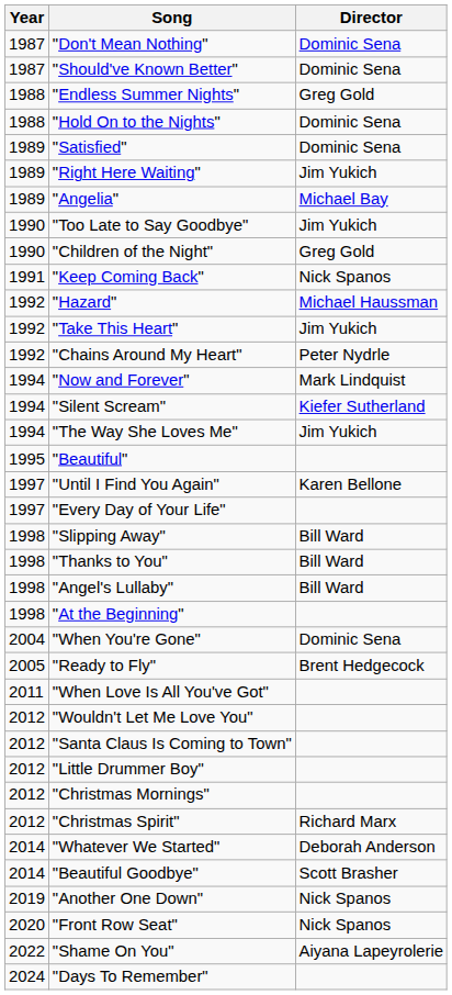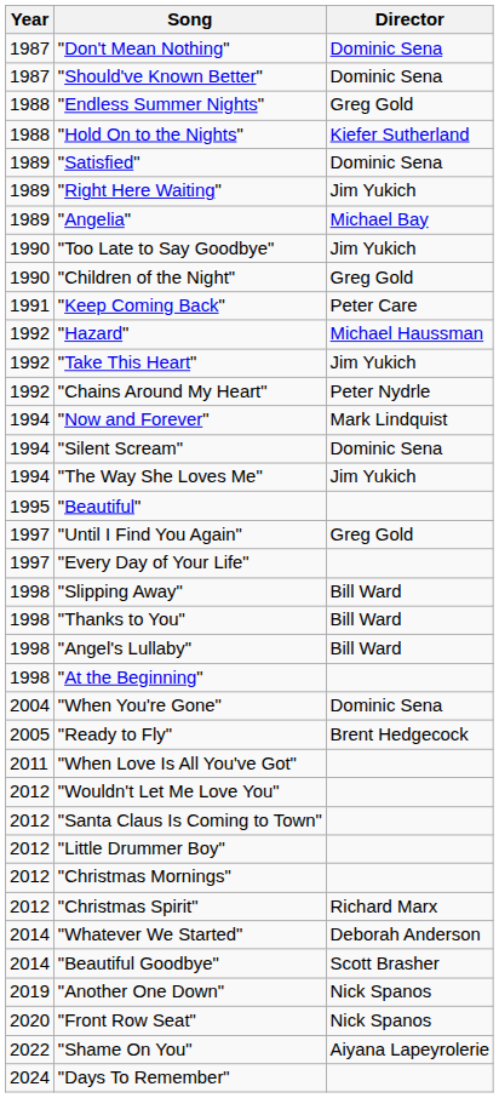 <table class="wikitable">
 <tr>
 <th>Year</th>
 <th>Song</th>
 <th>Director</th>
 </tr>
 <tr>
 <td>1987</td>
 <td>"<a href='#'>Don't Mean Nothing</a>"</td>
 <td><a href='#'>Dominic Sena</a></td>
 </tr>
 <tr>
 <td>1987</td>
 <td>"<a href='#'>Should've Known Better</a>"</td>
 <td>Dominic Sena</td>
 </tr>
 <tr>
 <td>1988</td>
 <td>"<a href='#'>Endless Summer Nights</a>"</td>
 <td>Greg Gold</td>
 </tr>
 <tr>
 <td>1988</td>
 <td>"<a href='#'>Hold On to the Nights</a>"</td>
-<td>Dominic Sena</td>
+<td><a href='#'>Kiefer Sutherland</a></td>
 </tr>
 <tr>
 <td>1989</td>
 <td>"<a href='#'>Satisfied</a>"</td>
 <td>Dominic Sena</td>
 </tr>
 <tr>
 <td>1989</td>
 <td>"<a href='#'>Right Here Waiting</a>"</td>
 <td>Jim Yukich</td>
 </tr>
 <tr>
 <td>1989</td>
 <td>"<a href='#'>Angelia</a>"</td>
 <td><a href='#'>Michael Bay</a></td>
 </tr>
 <tr>
 <td>1990</td>
 <td>"Too Late to Say Goodbye"</td>
 <td>Jim Yukich</td>
 </tr>
 <tr>
 <td>1990</td>
 <td>"Children of the Night"</td>
 <td>Greg Gold</td>
 </tr>
 <tr>
 <td>1991</td>
 <td>"<a href='#'>Keep Coming Back</a>"</td>
-<td>Nick Spanos</td>
+<td>Peter Care</td>
 </tr>
 <tr>
 <td>1992</td>
 <td>"<a href='#'>Hazard</a>"</td>
 <td><a href='#'>Michael Haussman</a></td>
 </tr>
 <tr>
 <td>1992</td>
 <td>"<a href='#'>Take This Heart</a>"</td>
 <td>Jim Yukich</td>
 </tr>
 <tr>
 <td>1992</td>
 <td>"Chains Around My Heart"</td>
 <td>Peter Nydrle</td>
 </tr>
 <tr>
 <td>1994</td>
 <td>"<a href='#'>Now and Forever</a>"</td>
 <td>Mark Lindquist</td>
 </tr>
 <tr>
 <td>1994</td>
 <td>"Silent Scream"</td>
-<td><a href='#'>Kiefer Sutherland</a></td>
+<td>Dominic Sena</td>
 </tr>
 <tr>
 <td>1994</td>
 <td>"The Way She Loves Me"</td>
 <td>Jim Yukich</td>
 </tr>
 <tr>
 <td>1995</td>
 <td>"<a href='#'>Beautiful</a>"</td>
 <td></td>
 </tr>
 <tr>
 <td>1997</td>
 <td>"Until I Find You Again"</td>
-<td>Karen Bellone</td>
+<td>Greg Gold</td>
 </tr>
 <tr>
 <td>1997</td>
 <td>"Every Day of Your Life"</td>
 <td></td>
 </tr>
 <tr>
 <td>1998</td>
 <td>"Slipping Away"</td>
 <td>Bill Ward</td>
 </tr>
 <tr>
 <td>1998</td>
 <td>"Thanks to You"</td>
 <td>Bill Ward</td>
 </tr>
 <tr>
 <td>1998</td>
 <td>"Angel's Lullaby"</td>
 <td>Bill Ward</td>
 </tr>
 <tr>
 <td>1998</td>
 <td>"<a href='#'>At the Beginning</a>"</td>
 <td></td>
 </tr>
 <tr>
 <td>2004</td>
 <td>"When You're Gone"</td>
 <td>Dominic Sena</td>
 </tr>
 <tr>
 <td>2005</td>
 <td>"Ready to Fly"</td>
 <td>Brent Hedgecock</td>
 </tr>
 <tr>
 <td>2011</td>
 <td>"When Love Is All You've Got"</td>
 <td></td>
 </tr>
 <tr>
 <td>2012</td>
 <td>"Wouldn't Let Me Love You"</td>
 <td></td>
 </tr>
 <tr>
 <td>2012</td>
 <td>"Santa Claus Is Coming to Town"</td>
 <td></td>
 </tr>
 <tr>
 <td>2012</td>
 <td>"Little Drummer Boy"</td>
 <td></td>
 </tr>
 <tr>
 <td>2012</td>
 <td>"Christmas Mornings"</td>
 <td></td>
 </tr>
 <tr>
 <td>2012</td>
 <td>"Christmas Spirit"</td>
 <td>Richard Marx</td>
 </tr>
 <tr>
 <td>2014</td>
 <td>"Whatever We Started"</td>
 <td>Deborah Anderson</td>
 </tr>
 <tr>
 <td>2014</td>
 <td>"Beautiful Goodbye"</td>
 <td>Scott Brasher</td>
 </tr>
 <tr>
 <td>2019</td>
 <td>"Another One Down"</td>
 <td>Nick Spanos</td>
 </tr>
 <tr>
 <td>2020</td>
 <td>"Front Row Seat"</td>
 <td>Nick Spanos</td>
 </tr>
 <tr>
 <td>2022</td>
 <td>"Shame On You"</td>
 <td>Aiyana Lapeyrolerie</td>
 </tr>
 <tr>
 <td>2024</td>
 <td>"Days To Remember"</td>
 </tr>
 </table>
